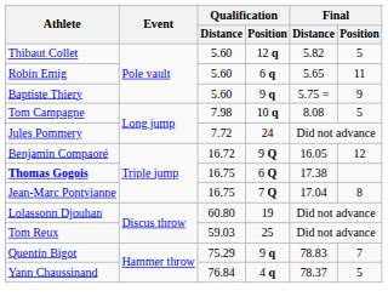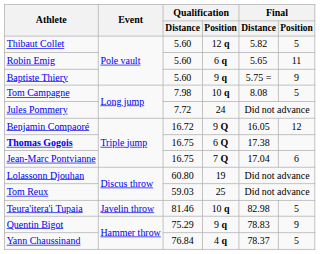 <table class=wikitable style=font-size:90%>
 <tr>
 <th rowspan=2>Athlete</th>
 <th rowspan=2>Event</th>
 <th colspan=2>Qualification</th>
 <th colspan=2>Final</th>
 </tr>
 <tr style=font-size:95%>
 <th>Distance</th>
 <th>Position</th>
 <th>Distance</th>
 <th>Position</th>
 </tr>
 <tr align=center>
 <td align=left><a href='#'>Thibaut Collet</a></td>
 <td align=left rowspan=3><a href='#'>Pole vault</a></td>
 <td>5.60</td>
 <td>12 <strong>q</strong></td>
 <td>5.82</td>
 <td>5</td>
 </tr>
 <tr align=center>
 <td align=left><a href='#'>Robin Emig</a></td>
 <td>5.60</td>
 <td>6 <strong>q</strong></td>
 <td>5.65</td>
 <td>11</td>
 </tr>
 <tr align=center>
 <td align=left><a href='#'>Baptiste Thiery</a></td>
 <td>5.60</td>
 <td>9 <strong>q</strong></td>
 <td>5.75 =</td>
 <td>9</td>
 </tr>
 <tr align=center>
 <td align=left><a href='#'>Tom Campagne</a></td>
 <td align=left rowspan=2><a href='#'>Long jump</a></td>
 <td>7.98</td>
 <td>10 <strong>q</strong></td>
 <td>8.08 </td>
 <td>5</td>
 </tr>
 <tr align=center>
 <td align=left><a href='#'>Jules Pommery</a></td>
 <td>7.72</td>
 <td>24</td>
 <td colspan=2>Did not advance</td>
 </tr>
 <tr align=center>
 <td align=left><a href='#'>Benjamin Compaoré</a></td>
 <td align=left rowspan=3><a href='#'>Triple jump</a></td>
 <td>16.72 </td>
 <td>9 <strong>Q</strong></td>
 <td>16.05</td>
 <td>12</td>
 </tr>
 <tr align=center>
 <td align=left><strong><a href='#'>Thomas Gogois</a></strong></td>
 <td>16.75</td>
 <td>6 <strong>Q</strong></td>
 <td>17.38 </td>
 <td></td>
 </tr>
 <tr align=center>
 <td align=left><a href='#'>Jean-Marc Pontvianne</a></td>
 <td>16.75</td>
 <td>7 <strong>Q</strong></td>
 <td>17.04</td>
-<td>8</td>
+<td>6</td>
 </tr>
 <tr align=center>
 <td align=left><a href='#'>Lolassonn Djouhan</a></td>
 <td align=left rowspan=2><a href='#'>Discus throw</a></td>
 <td>60.80</td>
 <td>19</td>
 <td colspan=2>Did not advance</td>
 </tr>
 <tr align=center>
 <td align=left><a href='#'>Tom Reux</a></td>
 <td>59.03</td>
 <td>25</td>
 <td colspan=2>Did not advance</td>
 </tr>
 <tr align=center>
+<td align=left><a href='#'>Teura'itera'i Tupaia</a></td>
+<td align=left><a href='#'>Javelin throw</a></td>
+<td>81.46</td>
+<td>10 <strong>q</strong></td>
+<td>82.98</td>
+<td>5</td>
+</tr>
+<tr align=center>
 <td align=left><a href='#'>Quentin Bigot</a></td>
 <td align=left rowspan=2><a href='#'>Hammer throw</a></td>
 <td>75.29</td>
 <td>9 <strong>q</strong></td>
 <td>78.83</td>
-<td>7</td>
+<td>9</td>
 </tr>
 <tr align=center>
 <td align=left><a href='#'>Yann Chaussinand</a></td>
 <td>76.84</td>
 <td>4 <strong>q</strong></td>
 <td>78.37</td>
 <td>5</td>
 </tr>
 </table>
